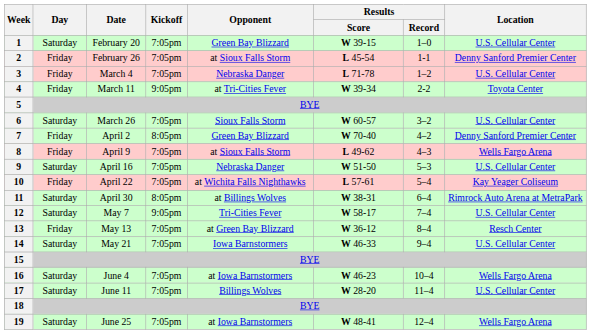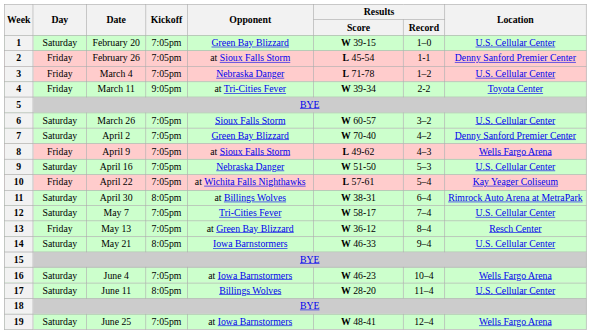 <table class="wikitable">
 <tr>
 <th rowspan="2" width="40">Week</th>
 <th rowspan="2" width="80">Day</th>
 <th rowspan="2" width="90">Date</th>
 <th rowspan="2" width="60">Kickoff</th>
 <th rowspan="2" width="200">Opponent</th>
 <th colspan="2" width="200">Results</th>
 <th rowspan="2" width="225">Location</th>
 </tr>
 <tr>
 <th width="140">Score</th>
 <th width="60">Record</th>
 </tr>
 <tr align="center" bgcolor="#CCFFCC">
 <th>1</th>
 <td>Saturday</td>
 <td>February 20</td>
 <td>7:05pm</td>
 <td><a href='#'>Green Bay Blizzard</a></td>
 <td><strong>W</strong> 39-15</td>
 <td>1–0</td>
 <td><a href='#'>U.S. Cellular Center</a></td>
 </tr>
 <tr align="center" bgcolor="#FFCCCC">
 <th>2</th>
 <td>Friday</td>
 <td>February 26</td>
 <td>7:05pm</td>
 <td>at <a href='#'>Sioux Falls Storm</a></td>
 <td><strong>L</strong> 45-54</td>
 <td>1-1</td>
 <td><a href='#'>Denny Sanford Premier Center</a></td>
 </tr>
 <tr align="center" bgcolor="#FFCCCC">
 <th>3</th>
 <td>Friday</td>
 <td>March 4</td>
 <td>7:05pm</td>
 <td><a href='#'>Nebraska Danger</a></td>
 <td><strong>L</strong> 71-78</td>
 <td>1–2</td>
 <td><a href='#'>U.S. Cellular Center</a></td>
 </tr>
 <tr align="center" bgcolor="#CCFFCC">
 <th>4</th>
 <td>Friday</td>
 <td>March 11</td>
 <td>9:05pm</td>
 <td>at <a href='#'>Tri-Cities Fever</a></td>
 <td><strong>W</strong> 39-34</td>
 <td>2-2</td>
 <td><a href='#'>Toyota Center</a></td>
 </tr>
 <tr align="center" bgcolor="#CCCCCC">
 <th>5</th>
 <td colSpan=7><a href='#'>BYE</a></td>
 </tr>
 <tr align="center" bgcolor="#CCFFCC">
 <th>6</th>
 <td>Saturday</td>
 <td>March 26</td>
 <td>7:05pm</td>
 <td><a href='#'>Sioux Falls Storm</a></td>
 <td><strong>W</strong> 60-57</td>
 <td>3–2</td>
 <td><a href='#'>U.S. Cellular Center</a></td>
 </tr>
 <tr align="center" bgcolor="#CCFFCC">
 <th>7</th>
-<td>Friday</td>
+<td>Saturday</td>
 <td>April 2</td>
-<td>8:05pm</td>
+<td>7:05pm</td>
 <td><a href='#'>Green Bay Blizzard</a></td>
 <td><strong>W</strong> 70-40</td>
 <td>4–2</td>
 <td><a href='#'>Denny Sanford Premier Center</a></td>
 </tr>
 <tr align="center" bgcolor="#FFCCCC">
 <th>8</th>
 <td>Friday</td>
 <td>April 9</td>
 <td>7:05pm</td>
 <td>at <a href='#'>Sioux Falls Storm</a></td>
 <td><strong>L</strong> 49-62</td>
 <td>4–3</td>
 <td><a href='#'>Wells Fargo Arena</a></td>
 </tr>
 <tr align="center" bgcolor="#CCFFCC">
 <th>9</th>
 <td>Saturday</td>
 <td>April 16</td>
 <td>7:05pm</td>
 <td><a href='#'>Nebraska Danger</a></td>
 <td><strong>W</strong> 51-50</td>
 <td>5–3</td>
 <td><a href='#'>U.S. Cellular Center</a></td>
 </tr>
 <tr align="center" bgcolor="#FFCCCC">
 <th>10</th>
 <td>Friday</td>
 <td>April 22</td>
 <td>7:05pm</td>
 <td>at <a href='#'>Wichita Falls Nighthawks</a></td>
 <td><strong>L</strong> 57-61</td>
 <td>5–4</td>
 <td><a href='#'>Kay Yeager Coliseum</a></td>
 </tr>
 <tr align="center" bgcolor="#CCFFCC">
 <th>11</th>
 <td>Saturday</td>
 <td>April 30</td>
 <td>8:05pm</td>
 <td>at <a href='#'>Billings Wolves</a></td>
 <td><strong>W</strong> 38-31</td>
 <td>6–4</td>
 <td><a href='#'>Rimrock Auto Arena at MetraPark</a></td>
 </tr>
 <tr align="center" bgcolor="#CCFFCC">
 <th>12</th>
 <td>Saturday</td>
 <td>May 7</td>
-<td>9:05pm</td>
+<td>7:05pm</td>
 <td><a href='#'>Tri-Cities Fever</a></td>
 <td><strong>W</strong> 58-17</td>
 <td>7–4</td>
 <td><a href='#'>U.S. Cellular Center</a></td>
 </tr>
 <tr align="center" bgcolor="#CCFFCC">
 <th>13</th>
 <td>Friday</td>
 <td>May 13</td>
 <td>7:05pm</td>
 <td>at <a href='#'>Green Bay Blizzard</a></td>
 <td><strong>W</strong> 36-12</td>
 <td>8–4</td>
 <td><a href='#'>Resch Center</a></td>
 </tr>
 <tr align="center" bgcolor="#CCFFCC">
 <th>14</th>
 <td>Saturday</td>
 <td>May 21</td>
-<td>7:05pm</td>
+<td>8:05pm</td>
 <td><a href='#'>Iowa Barnstormers</a></td>
 <td><strong>W</strong> 46-33</td>
 <td>9–4</td>
 <td><a href='#'>U.S. Cellular Center</a></td>
 </tr>
 <tr align="center" bgcolor="#CCCCCC">
 <th>15</th>
 <td colSpan=7><a href='#'>BYE</a></td>
 </tr>
 <tr align="center" bgcolor="#CCFFCC">
 <th>16</th>
 <td>Saturday</td>
 <td>June 4</td>
 <td>7:05pm</td>
 <td>at <a href='#'>Iowa Barnstormers</a></td>
 <td><strong>W</strong> 46-23</td>
 <td>10–4</td>
 <td><a href='#'>Wells Fargo Arena</a></td>
 </tr>
 <tr align="center" bgcolor="#CCFFCC">
 <th>17</th>
 <td>Saturday</td>
 <td>June 11</td>
-<td>7:05pm</td>
+<td>8:05pm</td>
 <td><a href='#'>Billings Wolves</a></td>
 <td><strong>W</strong> 28-20</td>
 <td>11–4</td>
 <td><a href='#'>U.S. Cellular Center</a></td>
 </tr>
 <tr align="center" bgcolor="#CCCCCC">
 <th>18</th>
 <td colSpan=7><a href='#'>BYE</a></td>
 </tr>
 <tr align="center" bgcolor="#CCFFCC">
 <th>19</th>
 <td>Saturday</td>
 <td>June 25</td>
 <td>7:05pm</td>
 <td>at <a href='#'>Iowa Barnstormers</a></td>
 <td><strong>W</strong> 48-41</td>
 <td>12–4</td>
 <td><a href='#'>Wells Fargo Arena</a></td>
 </tr>
 </table>
